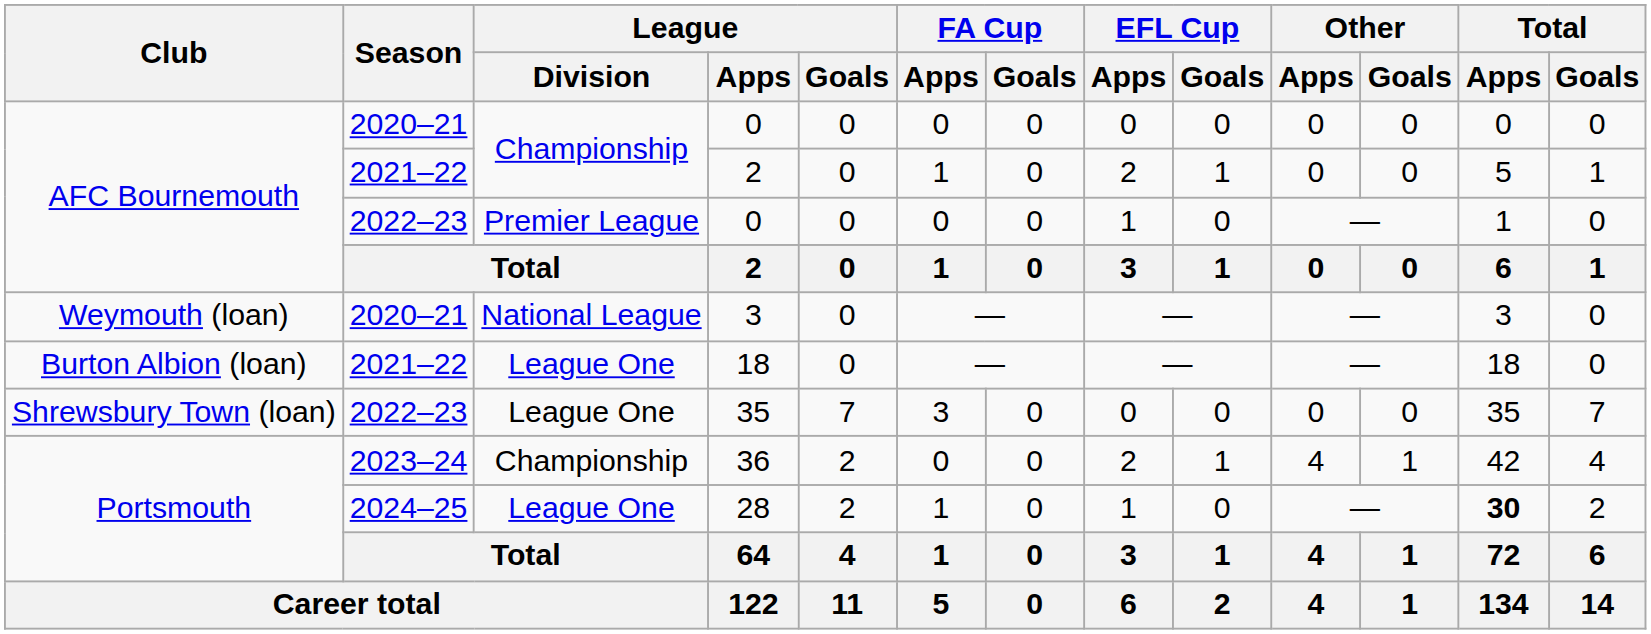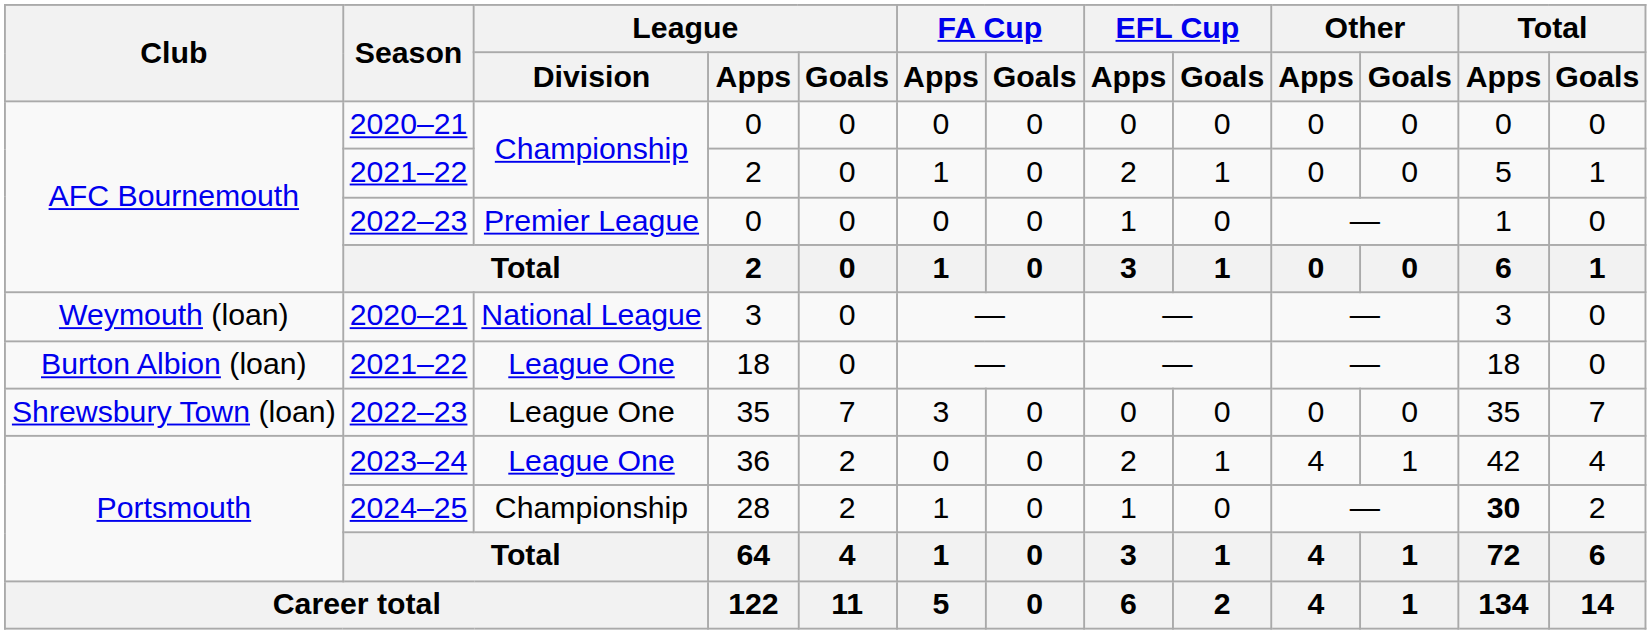 <table class=wikitable style=text-align:center>
 <tr>
 <th rowspan=2>Club</th>
 <th rowspan=2>Season</th>
 <th colspan=3>League</th>
 <th colspan=2><a href='#'>FA Cup</a></th>
 <th colspan=2><a href='#'>EFL Cup</a></th>
 <th colspan=2>Other</th>
 <th colspan=2>Total</th>
 </tr>
 <tr>
 <th>Division</th>
 <th>Apps</th>
 <th>Goals</th>
 <th>Apps</th>
 <th>Goals</th>
 <th>Apps</th>
 <th>Goals</th>
 <th>Apps</th>
 <th>Goals</th>
 <th>Apps</th>
 <th>Goals</th>
 </tr>
 <tr>
 <td rowspan=4><a href='#'>AFC Bournemouth</a></td>
 <td><a href='#'>2020–21</a></td>
 <td rowspan=2><a href='#'>Championship</a></td>
 <td>0</td>
 <td>0</td>
 <td>0</td>
 <td>0</td>
 <td>0</td>
 <td>0</td>
 <td>0</td>
 <td>0</td>
 <td>0</td>
 <td>0</td>
 </tr>
 <tr>
 <td><a href='#'>2021–22</a></td>
 <td>2</td>
 <td>0</td>
 <td>1</td>
 <td>0</td>
 <td>2</td>
 <td>1</td>
 <td>0</td>
 <td>0</td>
 <td>5</td>
 <td>1</td>
 </tr>
 <tr>
 <td><a href='#'>2022–23</a></td>
 <td rowspan=1><a href='#'>Premier League</a></td>
 <td>0</td>
 <td>0</td>
 <td>0</td>
 <td>0</td>
 <td>1</td>
 <td>0</td>
 <td colspan=2>—</td>
 <td>1</td>
 <td>0</td>
 </tr>
 <tr>
 <th colspan=2>Total</th>
 <th>2</th>
 <th>0</th>
 <th>1</th>
 <th>0</th>
 <th>3</th>
 <th>1</th>
 <th>0</th>
 <th>0</th>
 <th>6</th>
 <th>1</th>
 </tr>
 <tr>
 <td><a href='#'>Weymouth</a> (loan)</td>
 <td><a href='#'>2020–21</a></td>
 <td><a href='#'>National League</a></td>
 <td>3</td>
 <td>0</td>
 <td colspan=2>—</td>
 <td colspan=2>—</td>
 <td colspan=2>—</td>
 <td>3</td>
 <td>0</td>
 </tr>
 <tr>
 <td><a href='#'>Burton Albion</a> (loan)</td>
 <td><a href='#'>2021–22</a></td>
 <td><a href='#'>League One</a></td>
 <td>18</td>
 <td>0</td>
 <td colspan=2>—</td>
 <td colspan=2>—</td>
 <td colspan=2>—</td>
 <td>18</td>
 <td>0</td>
 </tr>
 <tr>
 <td><a href='#'>Shrewsbury Town</a> (loan)</td>
 <td><a href='#'>2022–23</a></td>
 <td>League One</td>
 <td>35</td>
 <td>7</td>
 <td>3</td>
 <td>0</td>
 <td>0</td>
 <td>0</td>
 <td>0</td>
 <td>0</td>
 <td>35</td>
 <td>7</td>
 </tr>
 <tr>
 <td rowspan="3"><a href='#'>Portsmouth</a></td>
 <td><a href='#'>2023–24</a></td>
-<td>Championship</td>
+<td rowspan=1><a href='#'>League One</a></td>
 <td>36</td>
 <td>2</td>
 <td>0</td>
 <td>0</td>
 <td>2</td>
 <td>1</td>
 <td>4</td>
 <td>1</td>
 <td>42</td>
 <td>4</td>
 </tr>
 <tr>
 <td><a href='#'>2024–25</a></td>
-<td rowspan=1><a href='#'>League One</a></td>
+<td>Championship</td>
 <td>28</td>
 <td>2</td>
 <td>1</td>
 <td>0</td>
 <td>1</td>
 <td>0</td>
 <td colspan="2">—</td>
 <td><strong>30</strong></td>
 <td>2</td>
 </tr>
 <tr>
 <th colspan="2">Total</th>
 <th>64</th>
 <th>4</th>
 <th>1</th>
 <th>0</th>
 <th>3</th>
 <th>1</th>
 <th>4</th>
 <th>1</th>
 <th>72</th>
 <th>6</th>
 </tr>
 <tr>
 <th colspan="3">Career total</th>
 <th>122</th>
 <th>11</th>
 <th>5</th>
 <th>0</th>
 <th>6</th>
 <th>2</th>
 <th>4</th>
 <th>1</th>
 <th>134</th>
 <th>14</th>
 </tr>
 </table>
